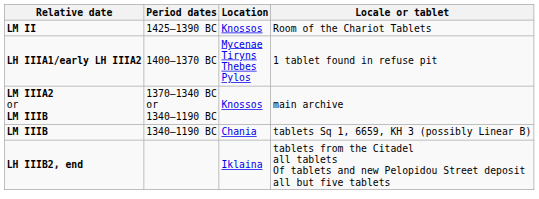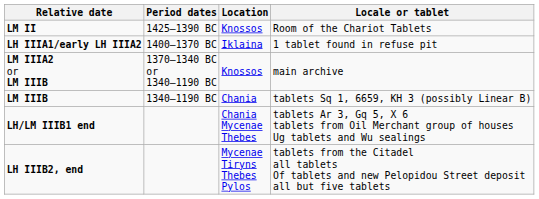 <table class="wikitable">
 <tr>
 <th>Relative date</th>
 <th>Period dates</th>
 <th>Location</th>
 <th>Locale or tablet</th>
 </tr>
 <tr>
 <td><strong>LM II</strong></td>
 <td>1425–1390 BC</td>
 <td><a href='#'>Knossos</a></td>
 <td>Room of the Chariot Tablets</td>
 </tr>
 <tr>
 <td><strong>LH IIIA1/early LH IIIA2</strong></td>
 <td>1400–1370 BC</td>
-<td><a href='#'>Mycenae</a><br><a href='#'>Tiryns</a><br><a href='#'>Thebes</a><br><a href='#'>Pylos</a></td>
+<td><a href='#'>Iklaina</a></td>
 <td>1 tablet found in refuse pit</td>
 </tr>
 <tr>
 <td><strong>LM IIIA2</strong><br>or<br><strong>LM IIIB</strong></td>
 <td>1370–1340 BC<br>or<br>1340–1190 BC</td>
 <td><a href='#'>Knossos</a></td>
 <td>main archive</td>
 </tr>
 <tr>
 <td><strong>LM IIIB</strong></td>
 <td>1340–1190 BC</td>
 <td><a href='#'>Chania</a></td>
 <td>tablets Sq 1, 6659, KH 3 (possibly Linear B)</td>
 </tr>
 <tr>
+<td><strong>LH/LM IIIB1 end</strong></td>
+<td></td>
+<td><a href='#'>Chania</a><br><a href='#'>Mycenae</a><br><a href='#'>Thebes</a></td>
+<td>tablets Ar 3, Gq 5, X 6<br>tablets from Oil Merchant group of houses<br>Ug tablets and Wu sealings</td>
+</tr>
+<tr>
 <td><strong>LH IIIB2, end</strong></td>
 <td></td>
-<td><a href='#'>Iklaina</a></td>
+<td><a href='#'>Mycenae</a><br><a href='#'>Tiryns</a><br><a href='#'>Thebes</a><br><a href='#'>Pylos</a></td>
 <td>tablets from the Citadel<br>all tablets<br>Of tablets and new Pelopidou Street deposit<br>all but five tablets</td>
 </tr>
 </table>
